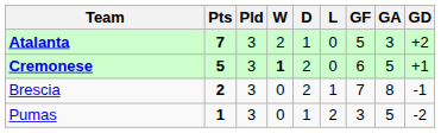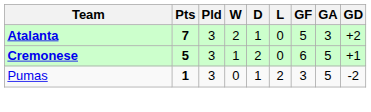 <table class="wikitable" style="text-align:center;">
 <tr>
 <th width=200>Team</th>
 <th width=20>Pts</th>
 <th width=20>Pld</th>
 <th width=20>W</th>
 <th width=20>D</th>
 <th width=20>L</th>
 <th width=20>GF</th>
 <th width=20>GA</th>
 <th width=20>GD</th>
 </tr>
 <tr style="background:#ccffcc">
 <td style="text-align:left"><strong> <a href='#'>Atalanta</a></strong></td>
 <td><strong>7</strong></td>
 <td>3</td>
 <td>2</td>
 <td>1</td>
 <td>0</td>
 <td>5</td>
 <td>3</td>
 <td>+2</td>
 </tr>
 <tr style="background:#ccffcc">
 <td style="text-align:left"><strong> <a href='#'>Cremonese</a></strong></td>
 <td><strong>5</strong></td>
 <td>3</td>
-<td><strong>1</strong></td>
+<td>1</td>
 <td>2</td>
 <td>0</td>
 <td>6</td>
 <td>5</td>
 <td>+1</td>
-</tr>
-<tr>
-<td style="text-align:left"> <a href='#'>Brescia</a></td>
-<td><strong>2</strong></td>
-<td>3</td>
-<td>0</td>
-<td>2</td>
-<td>1</td>
-<td>7</td>
-<td>8</td>
-<td>-1</td>
 </tr>
 <tr>
 <td style="text-align:left"> <a href='#'>Pumas</a></td>
 <td><strong>1</strong></td>
 <td>3</td>
 <td>0</td>
 <td>1</td>
 <td>2</td>
 <td>3</td>
 <td>5</td>
 <td>-2</td>
 </tr>
 </table>
